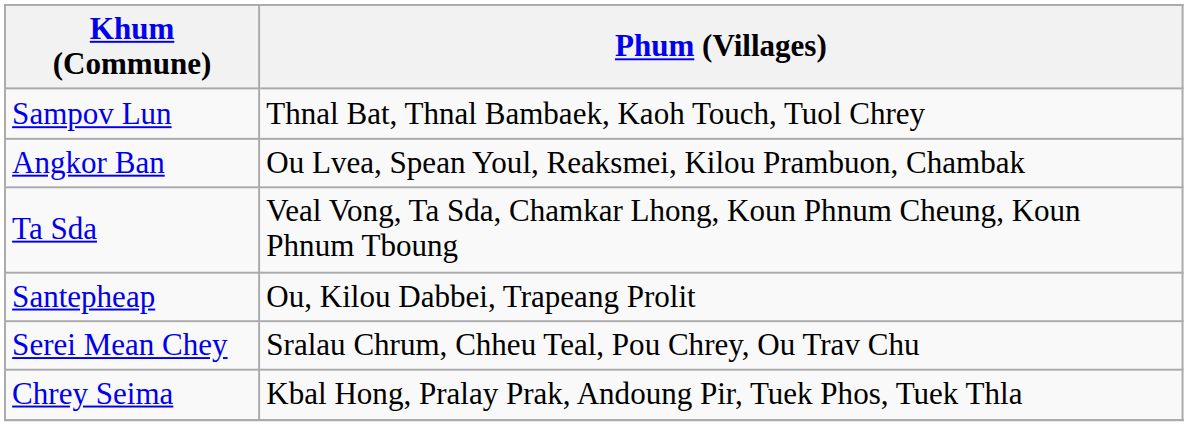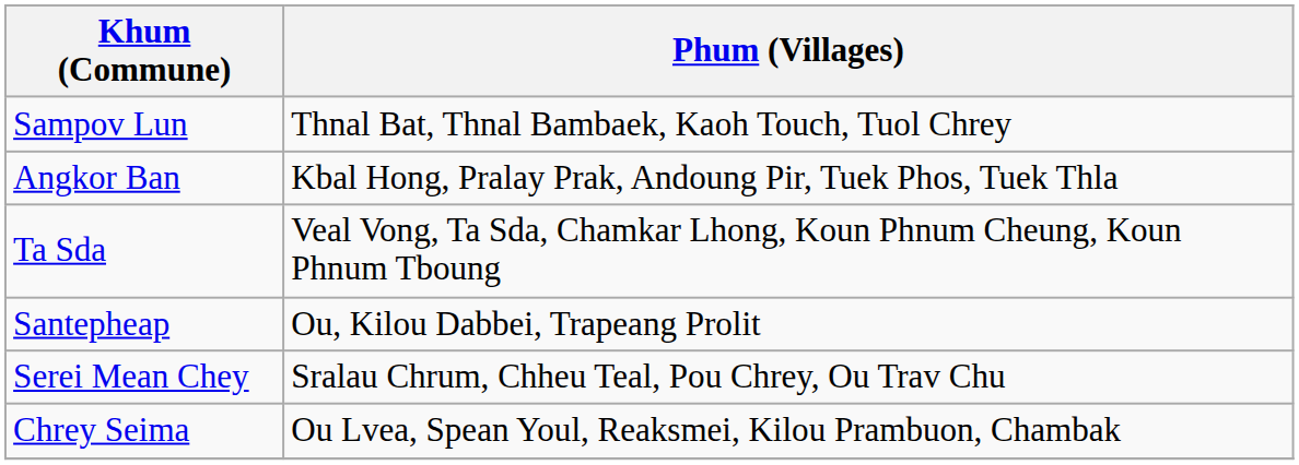 <table class="wikitable">
 <tr>
 <th><a href='#'>Khum</a> (Commune)</th>
 <th><a href='#'>Phum</a> (Villages)</th>
 </tr>
 <tr>
 <td><a href='#'>Sampov Lun</a></td>
 <td>Thnal Bat, Thnal Bambaek, Kaoh Touch, Tuol Chrey</td>
 </tr>
 <tr>
 <td><a href='#'>Angkor Ban</a></td>
-<td>Ou Lvea, Spean Youl, Reaksmei, Kilou Prambuon, Chambak</td>
+<td>Kbal Hong, Pralay Prak, Andoung Pir, Tuek Phos, Tuek Thla</td>
 </tr>
 <tr>
 <td><a href='#'>Ta Sda</a></td>
 <td>Veal Vong, Ta Sda, Chamkar Lhong, Koun Phnum Cheung, Koun Phnum Tboung</td>
 </tr>
 <tr>
 <td><a href='#'>Santepheap</a></td>
 <td>Ou, Kilou Dabbei, Trapeang Prolit</td>
 </tr>
 <tr>
 <td><a href='#'>Serei Mean Chey</a></td>
 <td>Sralau Chrum, Chheu Teal, Pou Chrey, Ou Trav Chu</td>
 </tr>
 <tr>
 <td><a href='#'>Chrey Seima</a></td>
-<td>Kbal Hong, Pralay Prak, Andoung Pir, Tuek Phos, Tuek Thla</td>
+<td>Ou Lvea, Spean Youl, Reaksmei, Kilou Prambuon, Chambak</td>
 </tr>
 <tr>
 </tr>
 </table>
